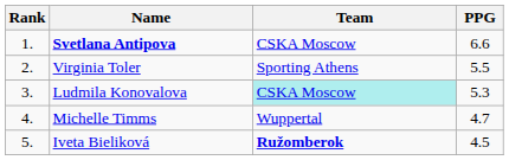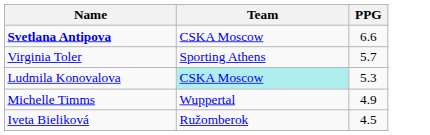 <table class="wikitable" style="text-align: center;">
 <tr>
-<th>Rank</th>
 <th width=200>Name</th>
 <th width=200>Team</th>
 <th width=40>PPG</th>
 </tr>
 <tr>
-<td>1.</td>
 <td align="left"> <strong><a href='#'>Svetlana Antipova</a></strong></td>
 <td align="left"> <a href='#'>CSKA Moscow</a></td>
 <td>6.6</td>
 </tr>
 <tr>
-<td>2.</td>
 <td align="left"> <a href='#'>Virginia Toler</a></td>
 <td align="left"> <a href='#'>Sporting Athens</a></td>
-<td>5.5</td>
+<td>5.7</td>
 </tr>
 <tr>
-<td>3.</td>
 <td align="left"> <a href='#'>Ludmila Konovalova</a></td>
 <td align="left" style="background: paleturquoise;"> <a href='#'>CSKA Moscow</a></td>
 <td>5.3</td>
 </tr>
 <tr>
-<td>4.</td>
 <td align="left"> <a href='#'>Michelle Timms</a></td>
 <td align="left"> <a href='#'>Wuppertal</a></td>
-<td>4.7</td>
+<td>4.9</td>
 </tr>
 <tr>
-<td>5.</td>
 <td align="left"> <a href='#'>Iveta Bieliková</a></td>
-<td align="left"><strong> <a href='#'>Ružomberok</a></strong></td>
+<td align="left"> <a href='#'>Ružomberok</a></td>
 <td>4.5</td>
 </tr>
 </table>
